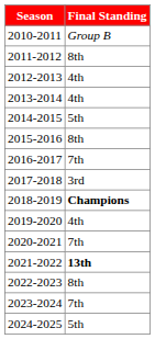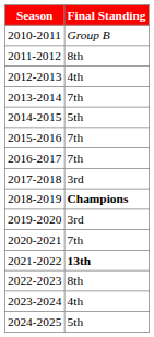 <table style="background-color:#FFFFFF; font-size: 95%; border: gray solid 1px; border-collapse: collapse;" cellpadding="3" cellspacing="0" border="1">
 <tr style="background-color:#FF0000; color:#FFFFFF;">
 <th>Season</th>
 <th>Final Standing</th>
 </tr>
 <tr>
 <td>2010-2011</td>
 <td><em>Group B</em></td>
 </tr>
 <tr>
 <td>2011-2012</td>
 <td>8th</td>
 </tr>
 <tr>
 <td>2012-2013</td>
 <td>4th</td>
 </tr>
 <tr>
 <td>2013-2014</td>
-<td>4th</td>
+<td>7th</td>
 </tr>
 <tr>
 <td>2014-2015</td>
 <td>5th</td>
 </tr>
 <tr>
 <td>2015-2016</td>
-<td>8th</td>
+<td>7th</td>
 </tr>
 <tr>
 <td>2016-2017</td>
 <td>7th</td>
 </tr>
 <tr>
 <td>2017-2018</td>
 <td>3rd</td>
 </tr>
 <tr>
 <td>2018-2019</td>
 <td> <strong>Champions</strong></td>
 </tr>
 <tr>
 <td>2019-2020</td>
-<td>4th</td>
+<td>3rd</td>
 </tr>
 <tr>
 <td>2020-2021</td>
 <td>7th</td>
 </tr>
 <tr>
 <td>2021-2022</td>
 <td><strong>13th</strong></td>
 </tr>
 <tr>
 <td>2022-2023</td>
 <td>8th</td>
 </tr>
 <tr>
 <td>2023-2024</td>
-<td>7th</td>
+<td>4th</td>
 </tr>
 <tr>
 <td>2024-2025</td>
 <td>5th</td>
 </tr>
 </table>
